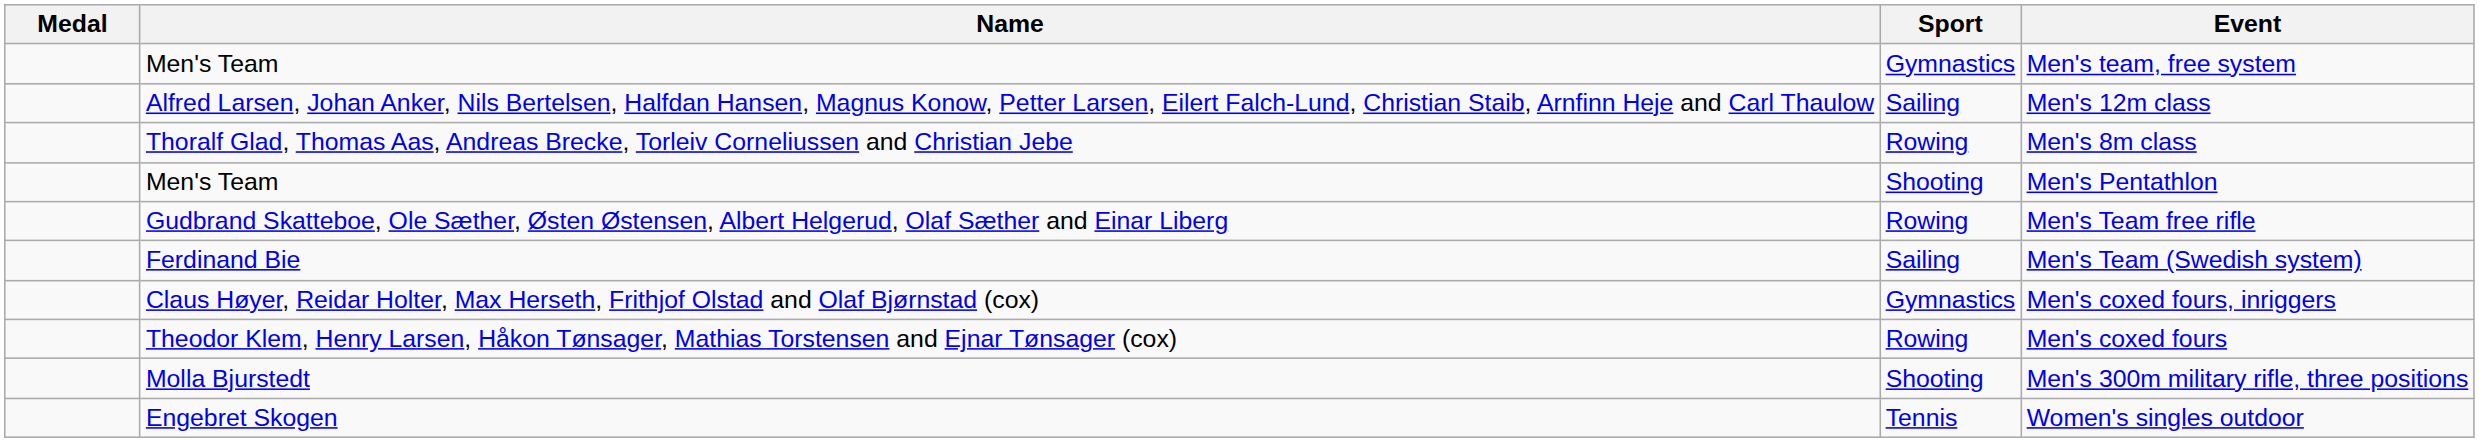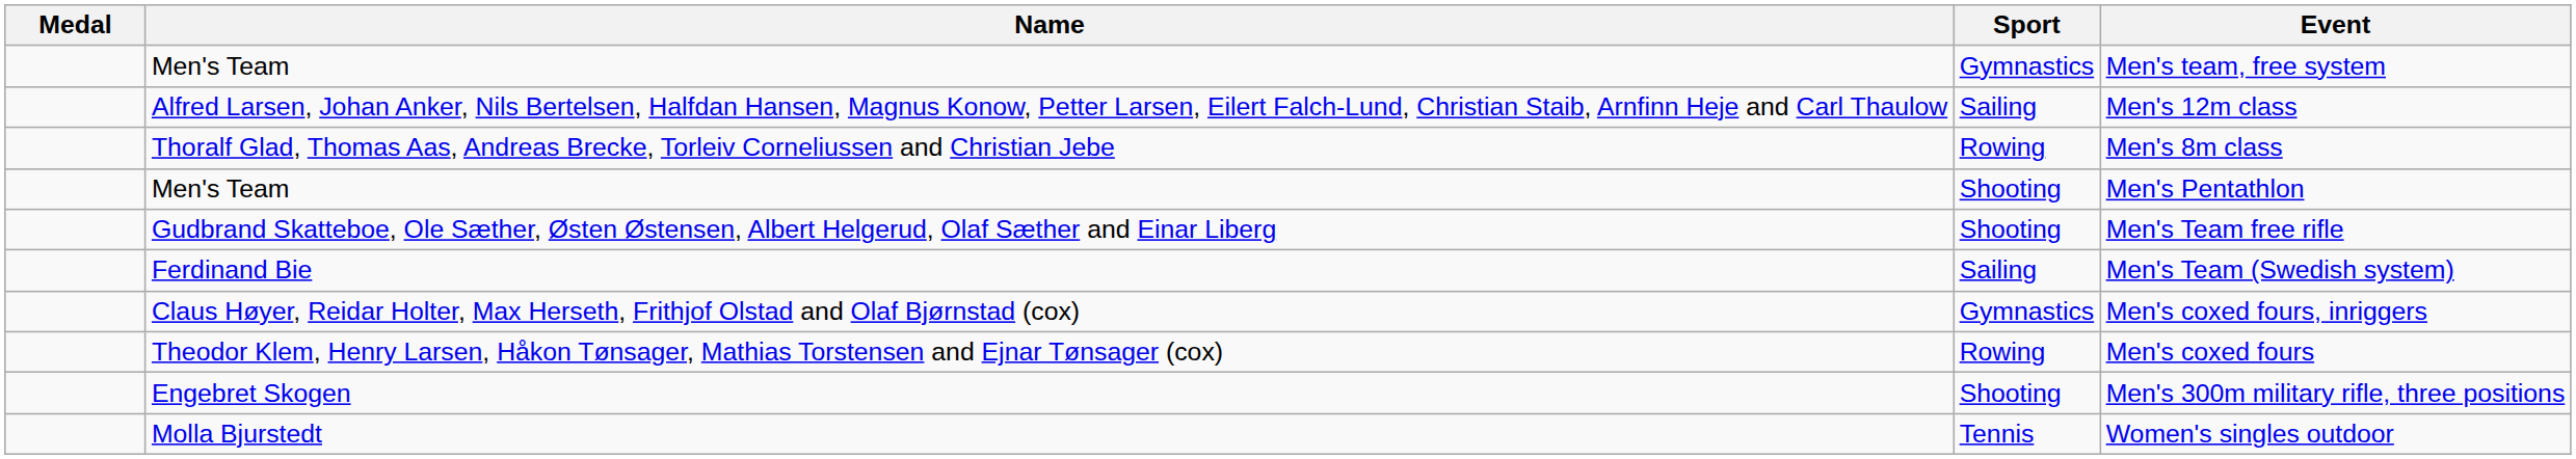 <table class="wikitable sortable">
 <tr>
 <th style="width:5em;">Medal</th>
 <th>Name</th>
 <th>Sport</th>
 <th>Event</th>
 </tr>
 <tr>
 <td></td>
 <td>Men's Team</td>
 <td><a href='#'>Gymnastics</a></td>
 <td><a href='#'>Men's team, free system</a></td>
 </tr>
 <tr>
 <td></td>
 <td><a href='#'>Alfred Larsen</a>, <a href='#'>Johan Anker</a>, <a href='#'>Nils Bertelsen</a>, <a href='#'>Halfdan Hansen</a>, <a href='#'>Magnus Konow</a>, <a href='#'>Petter Larsen</a>, <a href='#'>Eilert Falch-Lund</a>, <a href='#'>Christian Staib</a>, <a href='#'>Arnfinn Heje</a> and <a href='#'>Carl Thaulow</a></td>
 <td><a href='#'>Sailing</a></td>
 <td><a href='#'>Men's 12m class</a></td>
 </tr>
 <tr>
 <td></td>
 <td><a href='#'>Thoralf Glad</a>, <a href='#'>Thomas Aas</a>, <a href='#'>Andreas Brecke</a>, <a href='#'>Torleiv Corneliussen</a> and <a href='#'>Christian Jebe</a></td>
 <td><a href='#'>Rowing</a></td>
 <td><a href='#'>Men's 8m class</a></td>
 </tr>
 <tr>
 <td></td>
 <td>Men's Team</td>
 <td><a href='#'>Shooting</a></td>
 <td><a href='#'>Men's Pentathlon</a></td>
 </tr>
 <tr>
 <td></td>
 <td><a href='#'>Gudbrand Skatteboe</a>, <a href='#'>Ole Sæther</a>, <a href='#'>Østen Østensen</a>, <a href='#'>Albert Helgerud</a>, <a href='#'>Olaf Sæther</a> and <a href='#'>Einar Liberg</a></td>
-<td><a href='#'>Rowing</a></td>
+<td><a href='#'>Shooting</a></td>
 <td><a href='#'>Men's Team free rifle</a></td>
 </tr>
 <tr>
 <td></td>
 <td><a href='#'>Ferdinand Bie</a></td>
 <td><a href='#'>Sailing</a></td>
 <td><a href='#'>Men's Team (Swedish system)</a></td>
 </tr>
 <tr>
 <td></td>
 <td><a href='#'>Claus Høyer</a>, <a href='#'>Reidar Holter</a>, <a href='#'>Max Herseth</a>, <a href='#'>Frithjof Olstad</a> and <a href='#'>Olaf Bjørnstad</a> (cox)</td>
 <td><a href='#'>Gymnastics</a></td>
 <td><a href='#'>Men's coxed fours, inriggers</a></td>
 </tr>
 <tr>
 <td></td>
 <td><a href='#'>Theodor Klem</a>, <a href='#'>Henry Larsen</a>, <a href='#'>Håkon Tønsager</a>, <a href='#'>Mathias Torstensen</a> and <a href='#'>Ejnar Tønsager</a> (cox)</td>
 <td><a href='#'>Rowing</a></td>
 <td><a href='#'>Men's coxed fours</a></td>
 </tr>
 <tr>
 <td></td>
-<td><a href='#'>Molla Bjurstedt</a></td>
+<td><a href='#'>Engebret Skogen</a></td>
 <td><a href='#'>Shooting</a></td>
 <td><a href='#'>Men's 300m military rifle, three positions</a></td>
 </tr>
 <tr>
 <td></td>
-<td><a href='#'>Engebret Skogen</a></td>
+<td><a href='#'>Molla Bjurstedt</a></td>
 <td><a href='#'>Tennis</a></td>
 <td><a href='#'>Women's singles outdoor</a></td>
 </tr>
 </table>
